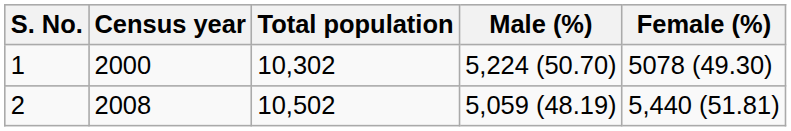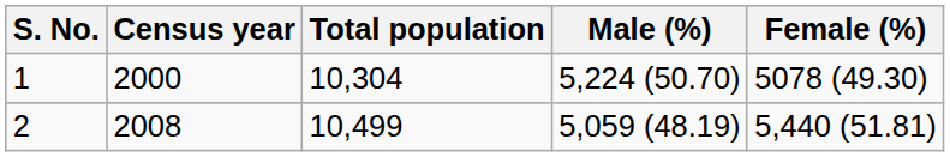 <table class="wikitable">
 <tr>
 <th>S. No.</th>
 <th>Census year</th>
 <th>Total population</th>
 <th>Male (%)</th>
 <th>Female (%)</th>
 </tr>
 <tr>
 <td>1</td>
 <td>2000</td>
-<td>10,302</td>
+<td>10,304</td>
 <td>5,224 (50.70)</td>
 <td>5078 (49.30)</td>
 </tr>
 <tr>
 <td>2</td>
 <td>2008</td>
-<td>10,502</td>
+<td>10,499</td>
 <td>5,059 (48.19)</td>
 <td>5,440 (51.81)</td>
 </tr>
 </table>
